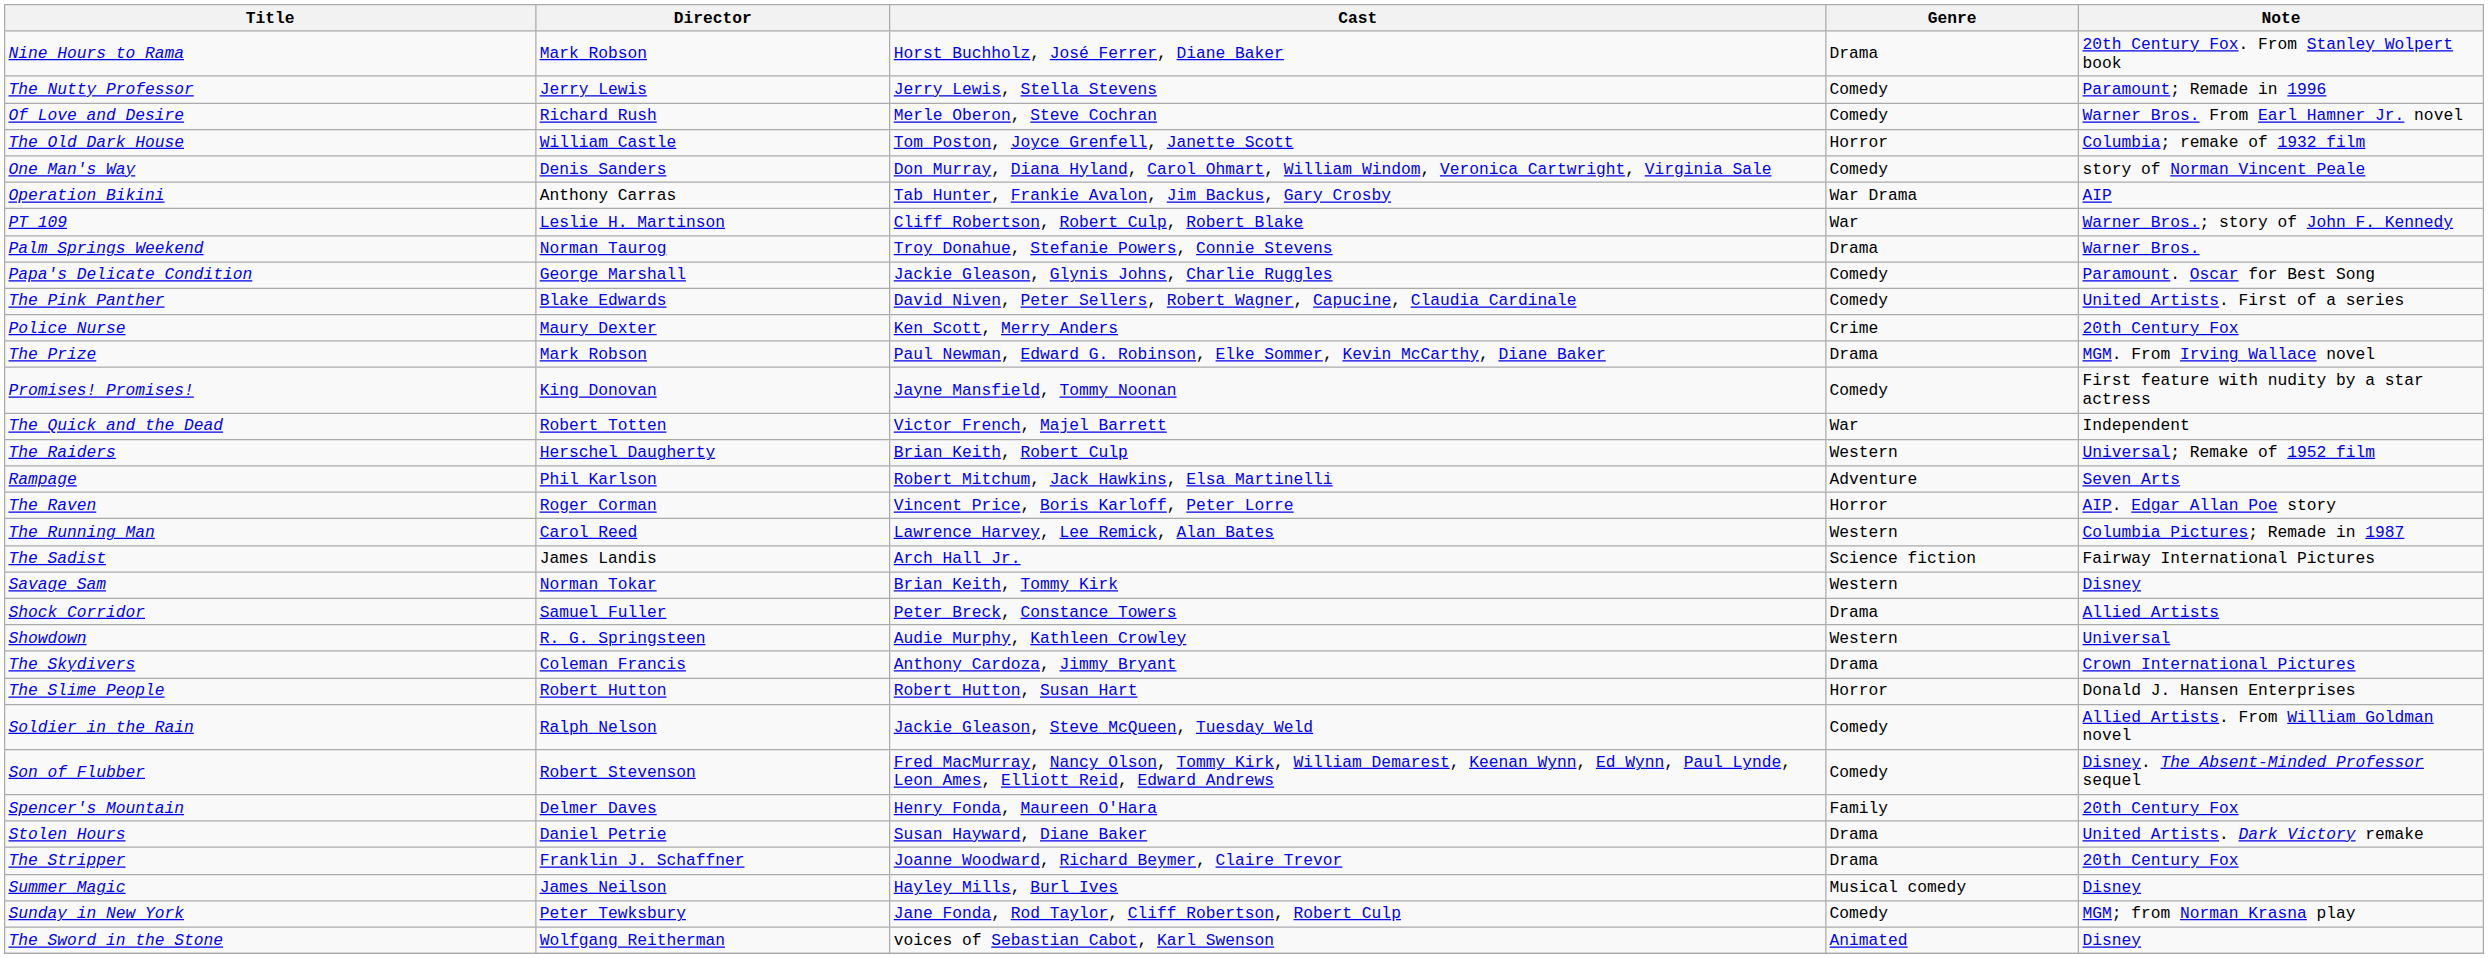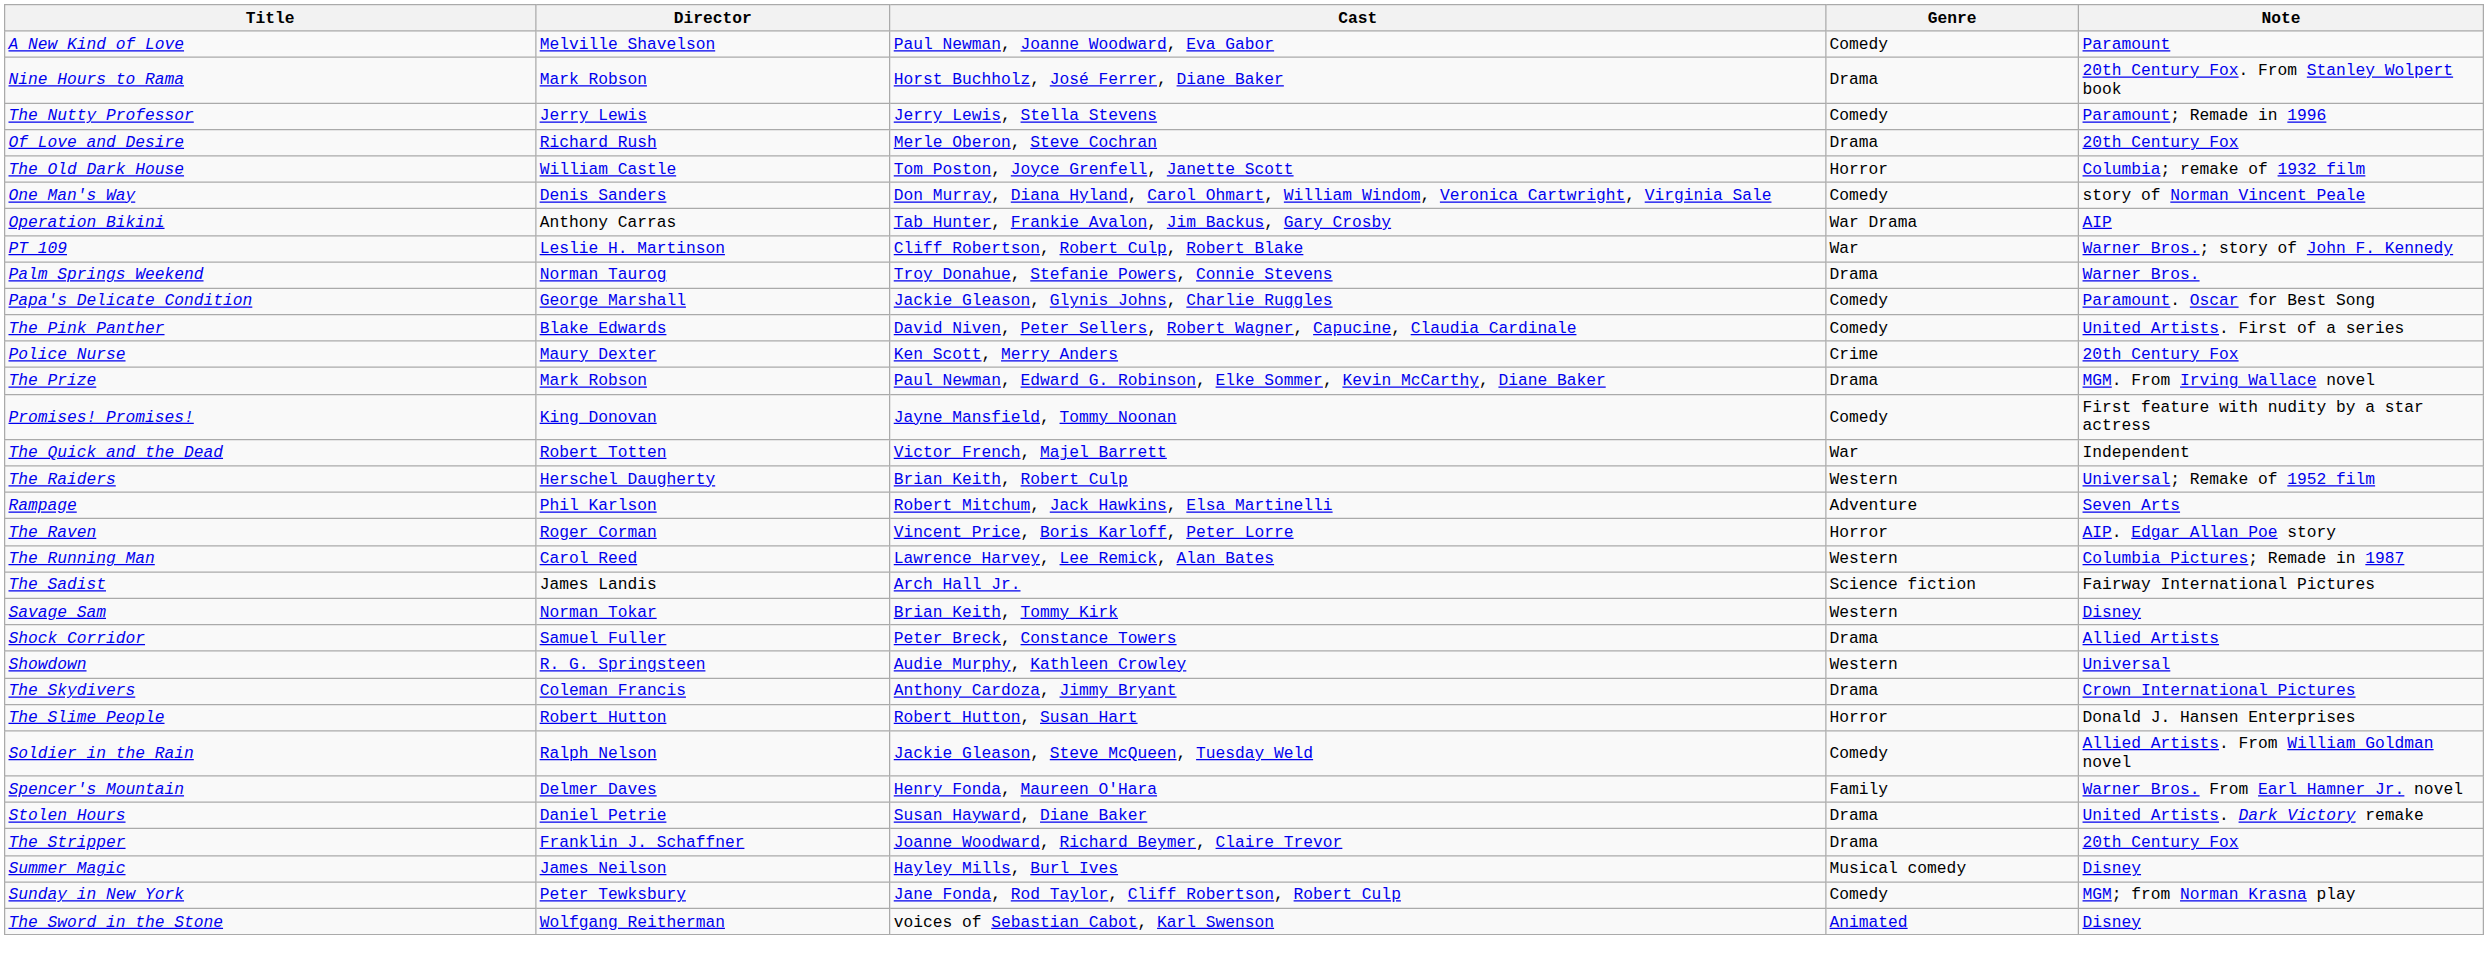 <table class="wikitable" width= "100%">
 <tr>
 <th width=21%>Title</th>
 <th width=14%>Director</th>
 <th width=37%>Cast</th>
 <th width=10%>Genre</th>
 <th width=16%>Note</th>
+</tr>
+<tr>
+<td><em><a href='#'>A New Kind of Love</a></em></td>
+<td><a href='#'>Melville Shavelson</a></td>
+<td><a href='#'>Paul Newman</a>, <a href='#'>Joanne Woodward</a>, <a href='#'>Eva Gabor</a></td>
+<td>Comedy</td>
+<td><a href='#'>Paramount</a></td>
 </tr>
 <tr>
 <td><em><a href='#'>Nine Hours to Rama</a></em></td>
 <td><a href='#'>Mark Robson</a></td>
 <td><a href='#'>Horst Buchholz</a>, <a href='#'>José Ferrer</a>, <a href='#'>Diane Baker</a></td>
 <td>Drama</td>
 <td><a href='#'>20th Century Fox</a>. From <a href='#'>Stanley Wolpert</a> book</td>
 </tr>
 <tr>
 <td><em><a href='#'>The Nutty Professor</a></em></td>
 <td><a href='#'>Jerry Lewis</a></td>
 <td><a href='#'>Jerry Lewis</a>, <a href='#'>Stella Stevens</a></td>
 <td>Comedy</td>
 <td><a href='#'>Paramount</a>; Remade in <a href='#'>1996</a></td>
 </tr>
 <tr>
 <td><em><a href='#'>Of Love and Desire</a></em></td>
 <td><a href='#'>Richard Rush</a></td>
 <td><a href='#'>Merle Oberon</a>, <a href='#'>Steve Cochran</a></td>
-<td>Comedy</td>
-<td><a href='#'>Warner Bros.</a> From <a href='#'>Earl Hamner Jr.</a> novel</td>
+<td>Drama</td>
+<td><a href='#'>20th Century Fox</a></td>
 </tr>
 <tr>
 <td><em><a href='#'>The Old Dark House</a></em></td>
 <td><a href='#'>William Castle</a></td>
 <td><a href='#'>Tom Poston</a>, <a href='#'>Joyce Grenfell</a>, <a href='#'>Janette Scott</a></td>
 <td>Horror</td>
 <td><a href='#'>Columbia</a>; remake of <a href='#'>1932 film</a></td>
 </tr>
 <tr>
 <td><em><a href='#'>One Man's Way</a></em></td>
 <td><a href='#'>Denis Sanders</a></td>
 <td><a href='#'>Don Murray</a>, <a href='#'>Diana Hyland</a>, <a href='#'>Carol Ohmart</a>, <a href='#'>William Windom</a>, <a href='#'>Veronica Cartwright</a>, <a href='#'>Virginia Sale</a></td>
 <td>Comedy</td>
 <td>story of <a href='#'>Norman Vincent Peale</a></td>
 </tr>
 <tr>
 <td><em><a href='#'>Operation Bikini</a></em></td>
 <td>Anthony Carras</td>
 <td><a href='#'>Tab Hunter</a>, <a href='#'>Frankie Avalon</a>, <a href='#'>Jim Backus</a>, <a href='#'>Gary Crosby</a></td>
 <td>War Drama</td>
 <td><a href='#'>AIP</a></td>
 </tr>
 <tr>
 <td><em><a href='#'>PT 109</a></em></td>
 <td><a href='#'>Leslie H. Martinson</a></td>
 <td><a href='#'>Cliff Robertson</a>, <a href='#'>Robert Culp</a>, <a href='#'>Robert Blake</a></td>
 <td>War</td>
 <td><a href='#'>Warner Bros.</a>; story of <a href='#'>John F. Kennedy</a></td>
 </tr>
 <tr>
 <td><em><a href='#'>Palm Springs Weekend</a></em></td>
 <td><a href='#'>Norman Taurog</a></td>
 <td><a href='#'>Troy Donahue</a>, <a href='#'>Stefanie Powers</a>, <a href='#'>Connie Stevens</a></td>
 <td>Drama</td>
 <td><a href='#'>Warner Bros.</a></td>
 </tr>
 <tr>
 <td><em><a href='#'>Papa's Delicate Condition</a></em></td>
 <td><a href='#'>George Marshall</a></td>
 <td><a href='#'>Jackie Gleason</a>, <a href='#'>Glynis Johns</a>, <a href='#'>Charlie Ruggles</a></td>
 <td>Comedy</td>
 <td><a href='#'>Paramount</a>. <a href='#'>Oscar</a> for Best Song</td>
 </tr>
 <tr>
 <td><em><a href='#'>The Pink Panther</a></em></td>
 <td><a href='#'>Blake Edwards</a></td>
 <td><a href='#'>David Niven</a>, <a href='#'>Peter Sellers</a>, <a href='#'>Robert Wagner</a>, <a href='#'>Capucine</a>, <a href='#'>Claudia Cardinale</a></td>
 <td>Comedy</td>
 <td><a href='#'>United Artists</a>. First of a series</td>
 </tr>
 <tr>
 <td><em><a href='#'>Police Nurse</a></em></td>
 <td><a href='#'>Maury Dexter</a></td>
 <td><a href='#'>Ken Scott</a>, <a href='#'>Merry Anders</a></td>
 <td>Crime</td>
 <td><a href='#'>20th Century Fox</a></td>
 </tr>
 <tr>
 <td><em><a href='#'>The Prize</a></em></td>
 <td><a href='#'>Mark Robson</a></td>
 <td><a href='#'>Paul Newman</a>, <a href='#'>Edward G. Robinson</a>, <a href='#'>Elke Sommer</a>, <a href='#'>Kevin McCarthy</a>, <a href='#'>Diane Baker</a></td>
 <td>Drama</td>
 <td><a href='#'>MGM</a>. From <a href='#'>Irving Wallace</a> novel</td>
 </tr>
 <tr>
 <td><em><a href='#'>Promises! Promises!</a></em></td>
 <td><a href='#'>King Donovan</a></td>
 <td><a href='#'>Jayne Mansfield</a>, <a href='#'>Tommy Noonan</a></td>
 <td>Comedy</td>
 <td>First feature with nudity by a star actress</td>
 </tr>
 <tr>
 <td><em><a href='#'>The Quick and the Dead</a></em></td>
 <td><a href='#'>Robert Totten</a></td>
 <td><a href='#'>Victor French</a>, <a href='#'>Majel Barrett</a></td>
 <td>War</td>
 <td>Independent</td>
 </tr>
 <tr>
 <td><em><a href='#'>The Raiders</a></em></td>
 <td><a href='#'>Herschel Daugherty</a></td>
 <td><a href='#'>Brian Keith</a>, <a href='#'>Robert Culp</a></td>
 <td>Western</td>
 <td><a href='#'>Universal</a>; Remake of <a href='#'>1952 film</a></td>
 </tr>
 <tr>
 <td><em><a href='#'>Rampage</a></em></td>
 <td><a href='#'>Phil Karlson</a></td>
 <td><a href='#'>Robert Mitchum</a>, <a href='#'>Jack Hawkins</a>, <a href='#'>Elsa Martinelli</a></td>
 <td>Adventure</td>
 <td><a href='#'>Seven Arts</a></td>
 </tr>
 <tr>
 <td><em><a href='#'>The Raven</a></em></td>
 <td><a href='#'>Roger Corman</a></td>
 <td><a href='#'>Vincent Price</a>, <a href='#'>Boris Karloff</a>, <a href='#'>Peter Lorre</a></td>
 <td>Horror</td>
 <td><a href='#'>AIP</a>. <a href='#'>Edgar Allan Poe</a> story</td>
 </tr>
 <tr>
 <td><em><a href='#'>The Running Man</a></em></td>
 <td><a href='#'>Carol Reed</a></td>
 <td><a href='#'>Lawrence Harvey</a>, <a href='#'>Lee Remick</a>, <a href='#'>Alan Bates</a></td>
 <td>Western</td>
 <td><a href='#'>Columbia Pictures</a>; Remade in <a href='#'>1987</a></td>
 </tr>
 <tr>
 <td><em><a href='#'>The Sadist</a></em></td>
 <td>James Landis</td>
 <td><a href='#'>Arch Hall Jr.</a></td>
 <td>Science fiction</td>
 <td>Fairway International Pictures</td>
 </tr>
 <tr>
 <td><em><a href='#'>Savage Sam</a></em></td>
 <td><a href='#'>Norman Tokar</a></td>
 <td><a href='#'>Brian Keith</a>, <a href='#'>Tommy Kirk</a></td>
 <td>Western</td>
 <td><a href='#'>Disney</a></td>
 </tr>
 <tr>
 <td><em><a href='#'>Shock Corridor</a></em></td>
 <td><a href='#'>Samuel Fuller</a></td>
 <td><a href='#'>Peter Breck</a>, <a href='#'>Constance Towers</a></td>
 <td>Drama</td>
 <td><a href='#'>Allied Artists</a></td>
 </tr>
 <tr>
 <td><em><a href='#'>Showdown</a></em></td>
 <td><a href='#'>R. G. Springsteen</a></td>
 <td><a href='#'>Audie Murphy</a>, <a href='#'>Kathleen Crowley</a></td>
 <td>Western</td>
 <td><a href='#'>Universal</a></td>
 </tr>
 <tr>
 <td><em><a href='#'>The Skydivers</a></em></td>
 <td><a href='#'>Coleman Francis</a></td>
 <td><a href='#'>Anthony Cardoza</a>, <a href='#'>Jimmy Bryant</a></td>
 <td>Drama</td>
 <td><a href='#'>Crown International Pictures</a></td>
 </tr>
 <tr>
 <td><em><a href='#'>The Slime People</a></em></td>
 <td><a href='#'>Robert Hutton</a></td>
 <td><a href='#'>Robert Hutton</a>, <a href='#'>Susan Hart</a></td>
 <td>Horror</td>
 <td>Donald J. Hansen Enterprises</td>
 </tr>
 <tr>
 <td><em><a href='#'>Soldier in the Rain</a></em></td>
 <td><a href='#'>Ralph Nelson</a></td>
 <td><a href='#'>Jackie Gleason</a>, <a href='#'>Steve McQueen</a>, <a href='#'>Tuesday Weld</a></td>
 <td>Comedy</td>
 <td><a href='#'>Allied Artists</a>. From <a href='#'>William Goldman</a> novel</td>
 </tr>
 <tr>
-<td><em><a href='#'>Son of Flubber</a></em></td>
-<td><a href='#'>Robert Stevenson</a></td>
-<td><a href='#'>Fred MacMurray</a>, <a href='#'>Nancy Olson</a>, <a href='#'>Tommy Kirk</a>, <a href='#'>William Demarest</a>, <a href='#'>Keenan Wynn</a>, <a href='#'>Ed Wynn</a>, <a href='#'>Paul Lynde</a>, <a href='#'>Leon Ames</a>, <a href='#'>Elliott Reid</a>, <a href='#'>Edward Andrews</a></td>
-<td>Comedy</td>
-<td><a href='#'>Disney</a>. <em><a href='#'>The Absent-Minded Professor</a></em> sequel</td>
-</tr>
-<tr>
 <td><em><a href='#'>Spencer's Mountain</a></em></td>
 <td><a href='#'>Delmer Daves</a></td>
 <td><a href='#'>Henry Fonda</a>, <a href='#'>Maureen O'Hara</a></td>
 <td>Family</td>
-<td><a href='#'>20th Century Fox</a></td>
+<td><a href='#'>Warner Bros.</a> From <a href='#'>Earl Hamner Jr.</a> novel</td>
 </tr>
 <tr>
 <td><em><a href='#'>Stolen Hours</a></em></td>
 <td><a href='#'>Daniel Petrie</a></td>
 <td><a href='#'>Susan Hayward</a>, <a href='#'>Diane Baker</a></td>
 <td>Drama</td>
 <td><a href='#'>United Artists</a>. <em><a href='#'>Dark Victory</a></em> remake</td>
 </tr>
 <tr>
 <td><em><a href='#'>The Stripper</a></em></td>
 <td><a href='#'>Franklin J. Schaffner</a></td>
 <td><a href='#'>Joanne Woodward</a>, <a href='#'>Richard Beymer</a>, <a href='#'>Claire Trevor</a></td>
 <td>Drama</td>
 <td><a href='#'>20th Century Fox</a></td>
 </tr>
 <tr>
 <td><em><a href='#'>Summer Magic</a></em></td>
 <td><a href='#'>James Neilson</a></td>
 <td><a href='#'>Hayley Mills</a>, <a href='#'>Burl Ives</a></td>
 <td>Musical comedy</td>
 <td><a href='#'>Disney</a></td>
 </tr>
 <tr>
 <td><em><a href='#'>Sunday in New York</a></em></td>
 <td><a href='#'>Peter Tewksbury</a></td>
 <td><a href='#'>Jane Fonda</a>, <a href='#'>Rod Taylor</a>, <a href='#'>Cliff Robertson</a>, <a href='#'>Robert Culp</a></td>
 <td>Comedy</td>
 <td><a href='#'>MGM</a>; from <a href='#'>Norman Krasna</a> play</td>
 </tr>
 <tr>
 <td><em><a href='#'>The Sword in the Stone</a></em></td>
 <td><a href='#'>Wolfgang Reitherman</a></td>
 <td>voices of <a href='#'>Sebastian Cabot</a>, <a href='#'>Karl Swenson</a></td>
 <td><a href='#'>Animated</a></td>
 <td><a href='#'>Disney</a></td>
 </tr>
 <tr>
 </tr>
 </table>
